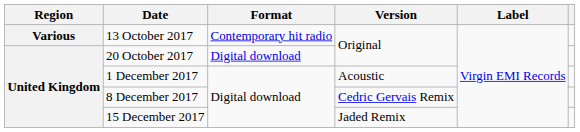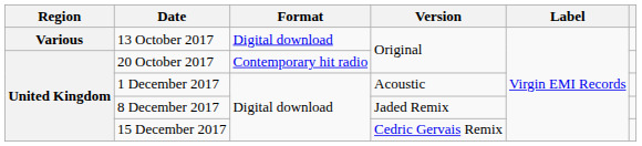 <table class="wikitable sortable plainrowheaders">
 <tr>
 <th>Region</th>
 <th>Date</th>
 <th>Format</th>
 <th>Version</th>
 <th>Label</th>
 <th></th>
 </tr>
 <tr>
 <th scope="row">Various</th>
 <td>13 October 2017</td>
-<td><a href='#'>Contemporary hit radio</a></td>
+<td><a href='#'>Digital download</a></td>
 <td rowspan="2">Original</td>
 <td rowspan="5"><a href='#'>Virgin EMI Records</a></td>
 <td></td>
 </tr>
 <tr>
 <th rowspan="4" scope="row">United Kingdom</th>
 <td>20 October 2017</td>
-<td><a href='#'>Digital download</a></td>
+<td><a href='#'>Contemporary hit radio</a></td>
 <td></td>
 </tr>
 <tr>
 <td>1 December 2017</td>
 <td rowspan="3">Digital download</td>
 <td>Acoustic</td>
 <td></td>
 </tr>
 <tr>
 <td>8 December 2017</td>
-<td><a href='#'>Cedric Gervais</a> Remix</td>
+<td>Jaded Remix</td>
 <td></td>
 </tr>
 <tr>
 <td>15 December 2017</td>
-<td>Jaded Remix</td>
+<td><a href='#'>Cedric Gervais</a> Remix</td>
 <td></td>
 </tr>
 </table>
